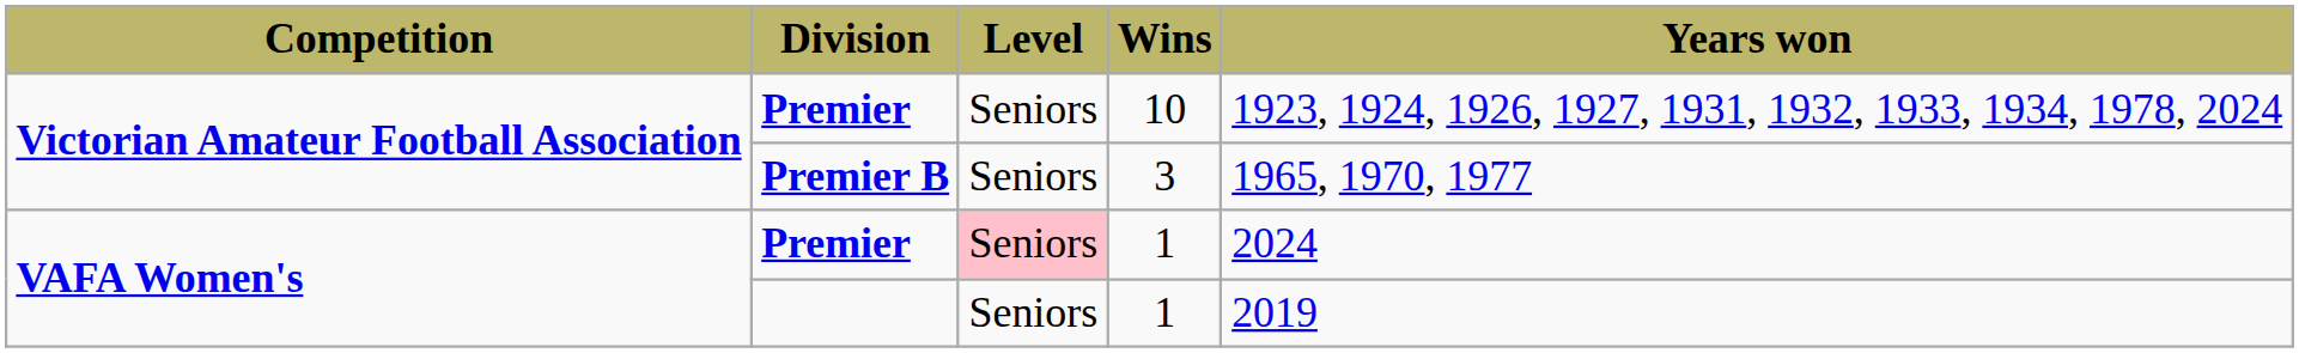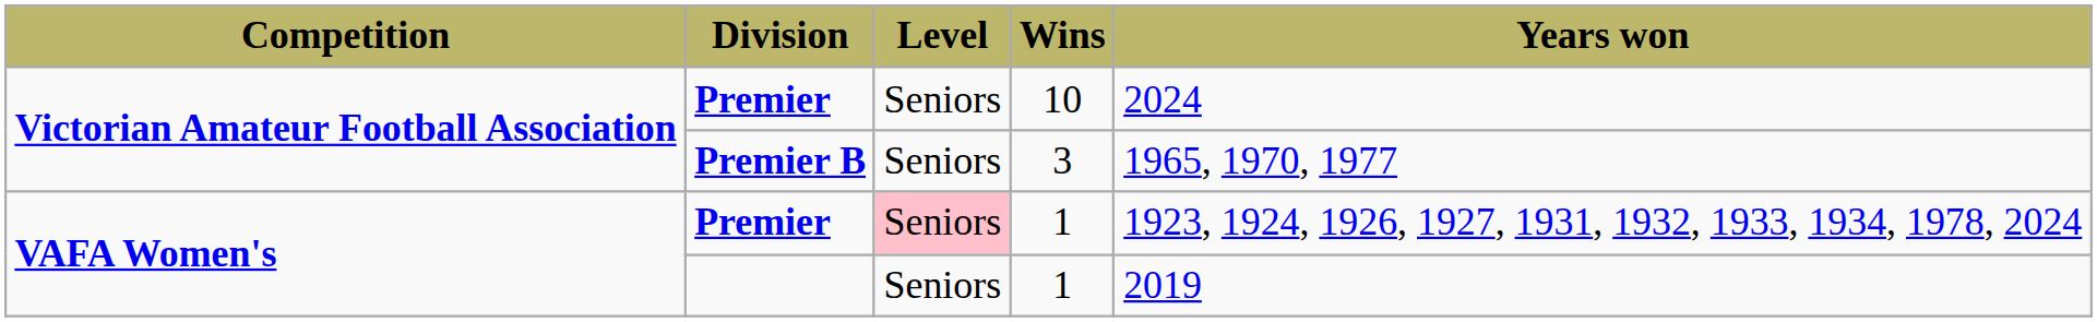 <table class="wikitable">
 <tr style="background:#bdb76b;">
 <th style="background:#bdb76b;" align="center">Competition</th>
 <th style="background:#bdb76b;" align="center">Division</th>
 <th style="background:#bdb76b;" align="center">Level</th>
 <th style="background:#bdb76b;" align="center">Wins</th>
 <th style="background:#bdb76b;" align="center">Years won</th>
 </tr>
 <tr>
 <td rowspan="2"><strong><a href='#'>Victorian Amateur Football Association</a></strong></td>
 <td><strong><a href='#'>Premier</a></strong></td>
 <td>Seniors</td>
 <td align="center">10</td>
-<td><a href='#'>1923</a>, <a href='#'>1924</a>, <a href='#'>1926</a>, <a href='#'>1927</a>, <a href='#'>1931</a>, <a href='#'>1932</a>, <a href='#'>1933</a>, <a href='#'>1934</a>, <a href='#'>1978</a>, <a href='#'>2024</a></td>
+<td><a href='#'>2024</a></td>
 </tr>
 <tr>
 <td><strong><a href='#'>Premier B</a></strong></td>
 <td>Seniors</td>
 <td align="center">3</td>
 <td><a href='#'>1965</a>, <a href='#'>1970</a>, <a href='#'>1977</a></td>
 </tr>
 <tr>
 <td rowspan="2"><strong><a href='#'>VAFA Women's</a></strong></td>
 <td><strong><a href='#'>Premier</a></strong></td>
 <td style="background: pink;">Seniors</td>
 <td align="center">1</td>
-<td><a href='#'>2024</a></td>
+<td><a href='#'>1923</a>, <a href='#'>1924</a>, <a href='#'>1926</a>, <a href='#'>1927</a>, <a href='#'>1931</a>, <a href='#'>1932</a>, <a href='#'>1933</a>, <a href='#'>1934</a>, <a href='#'>1978</a>, <a href='#'>2024</a></td>
 </tr>
 <tr>
 <td></td>
 <td>Seniors</td>
 <td align="center">1</td>
 <td><a href='#'>2019</a></td>
 </tr>
 </table>
